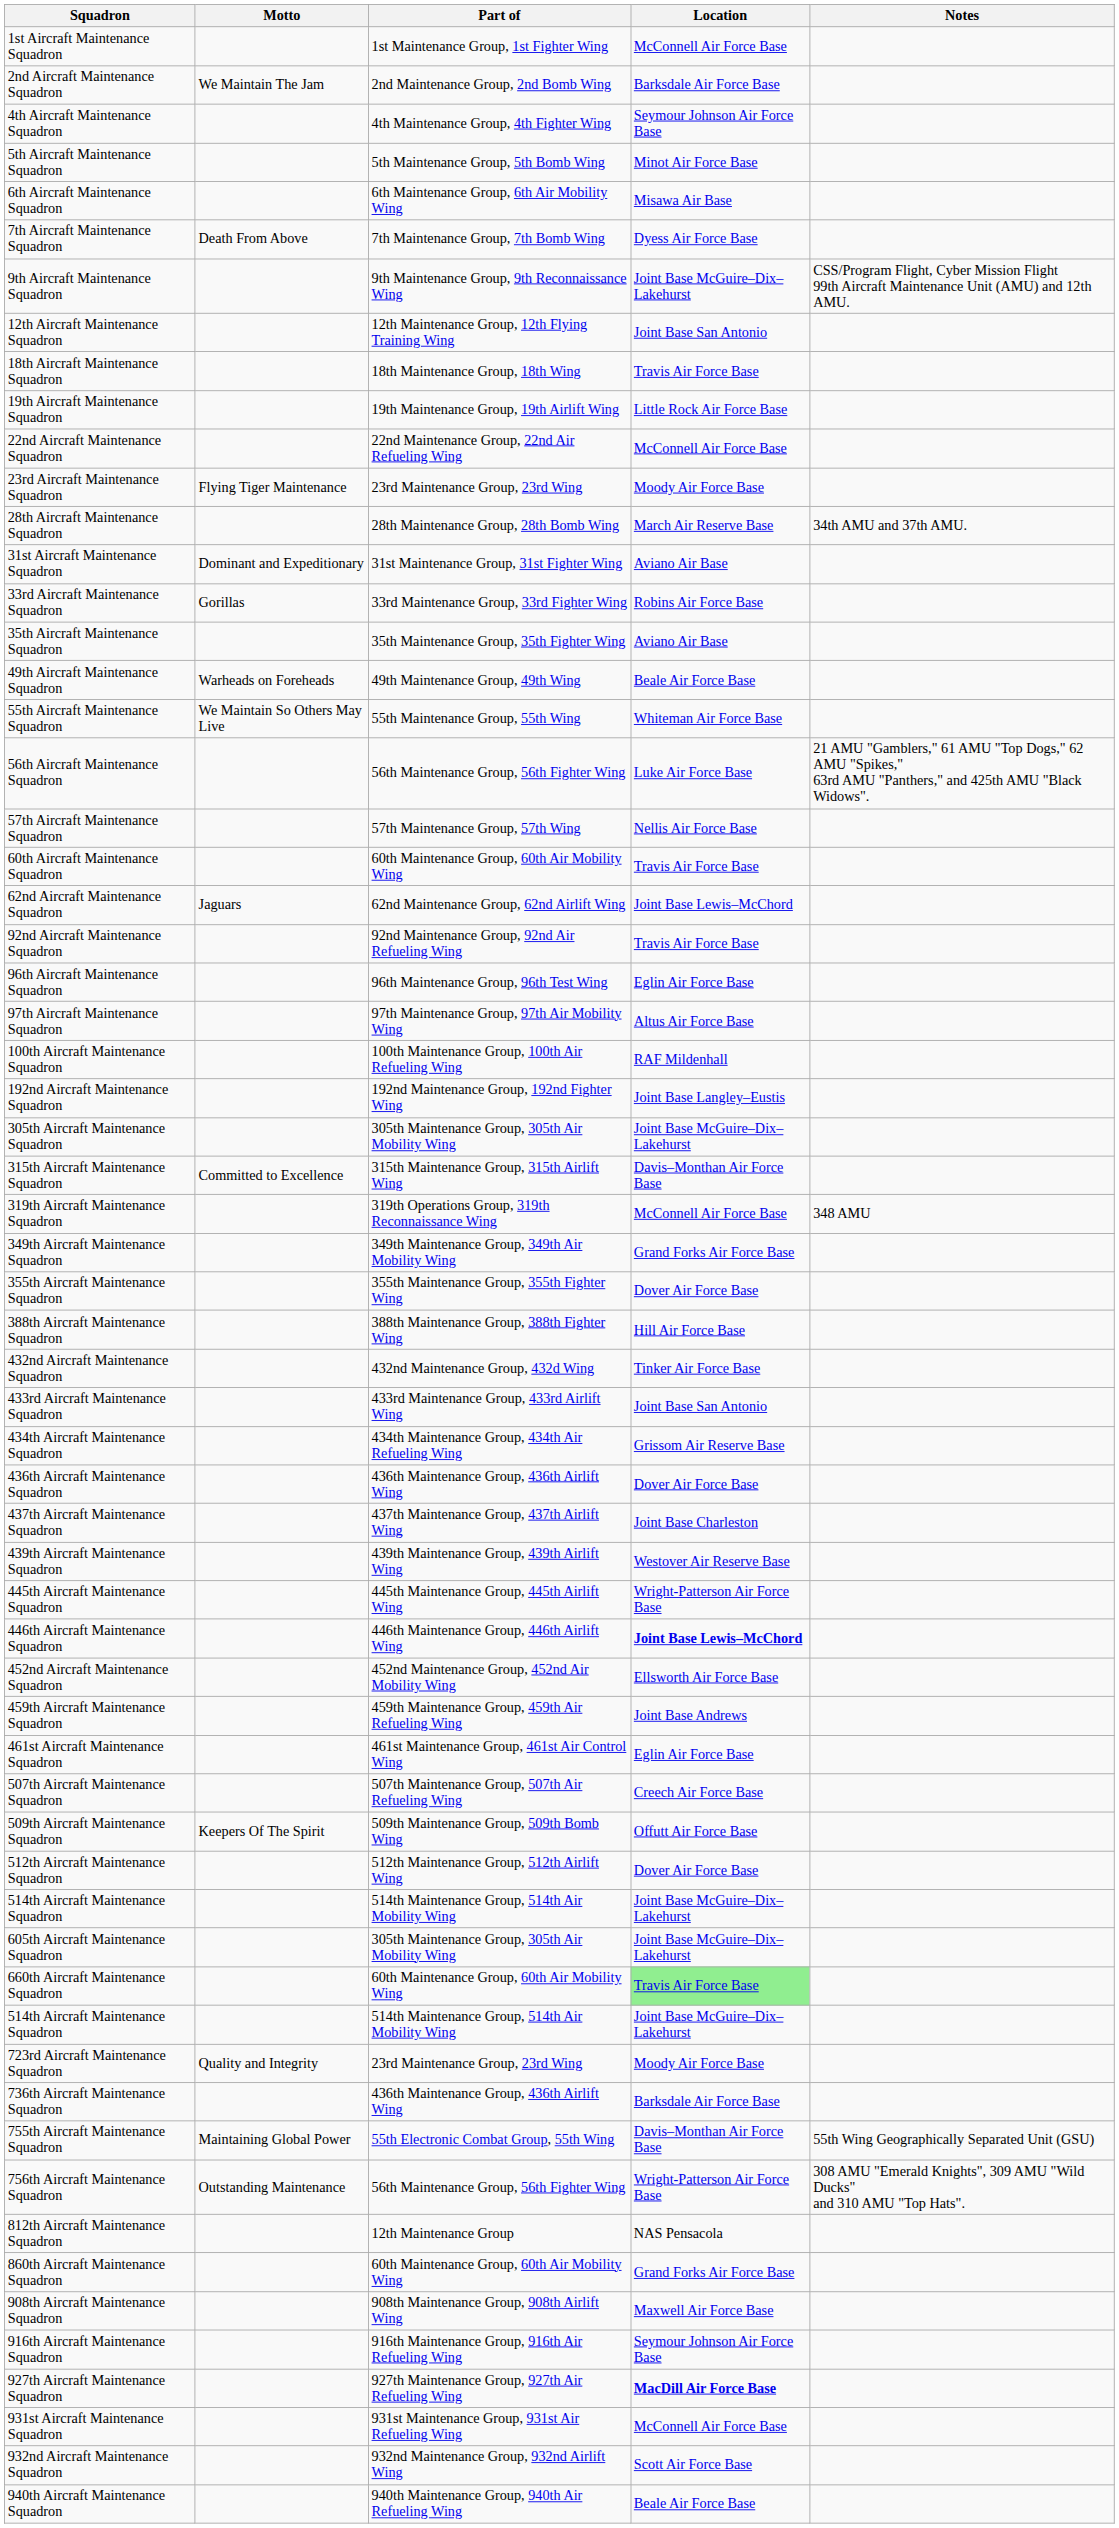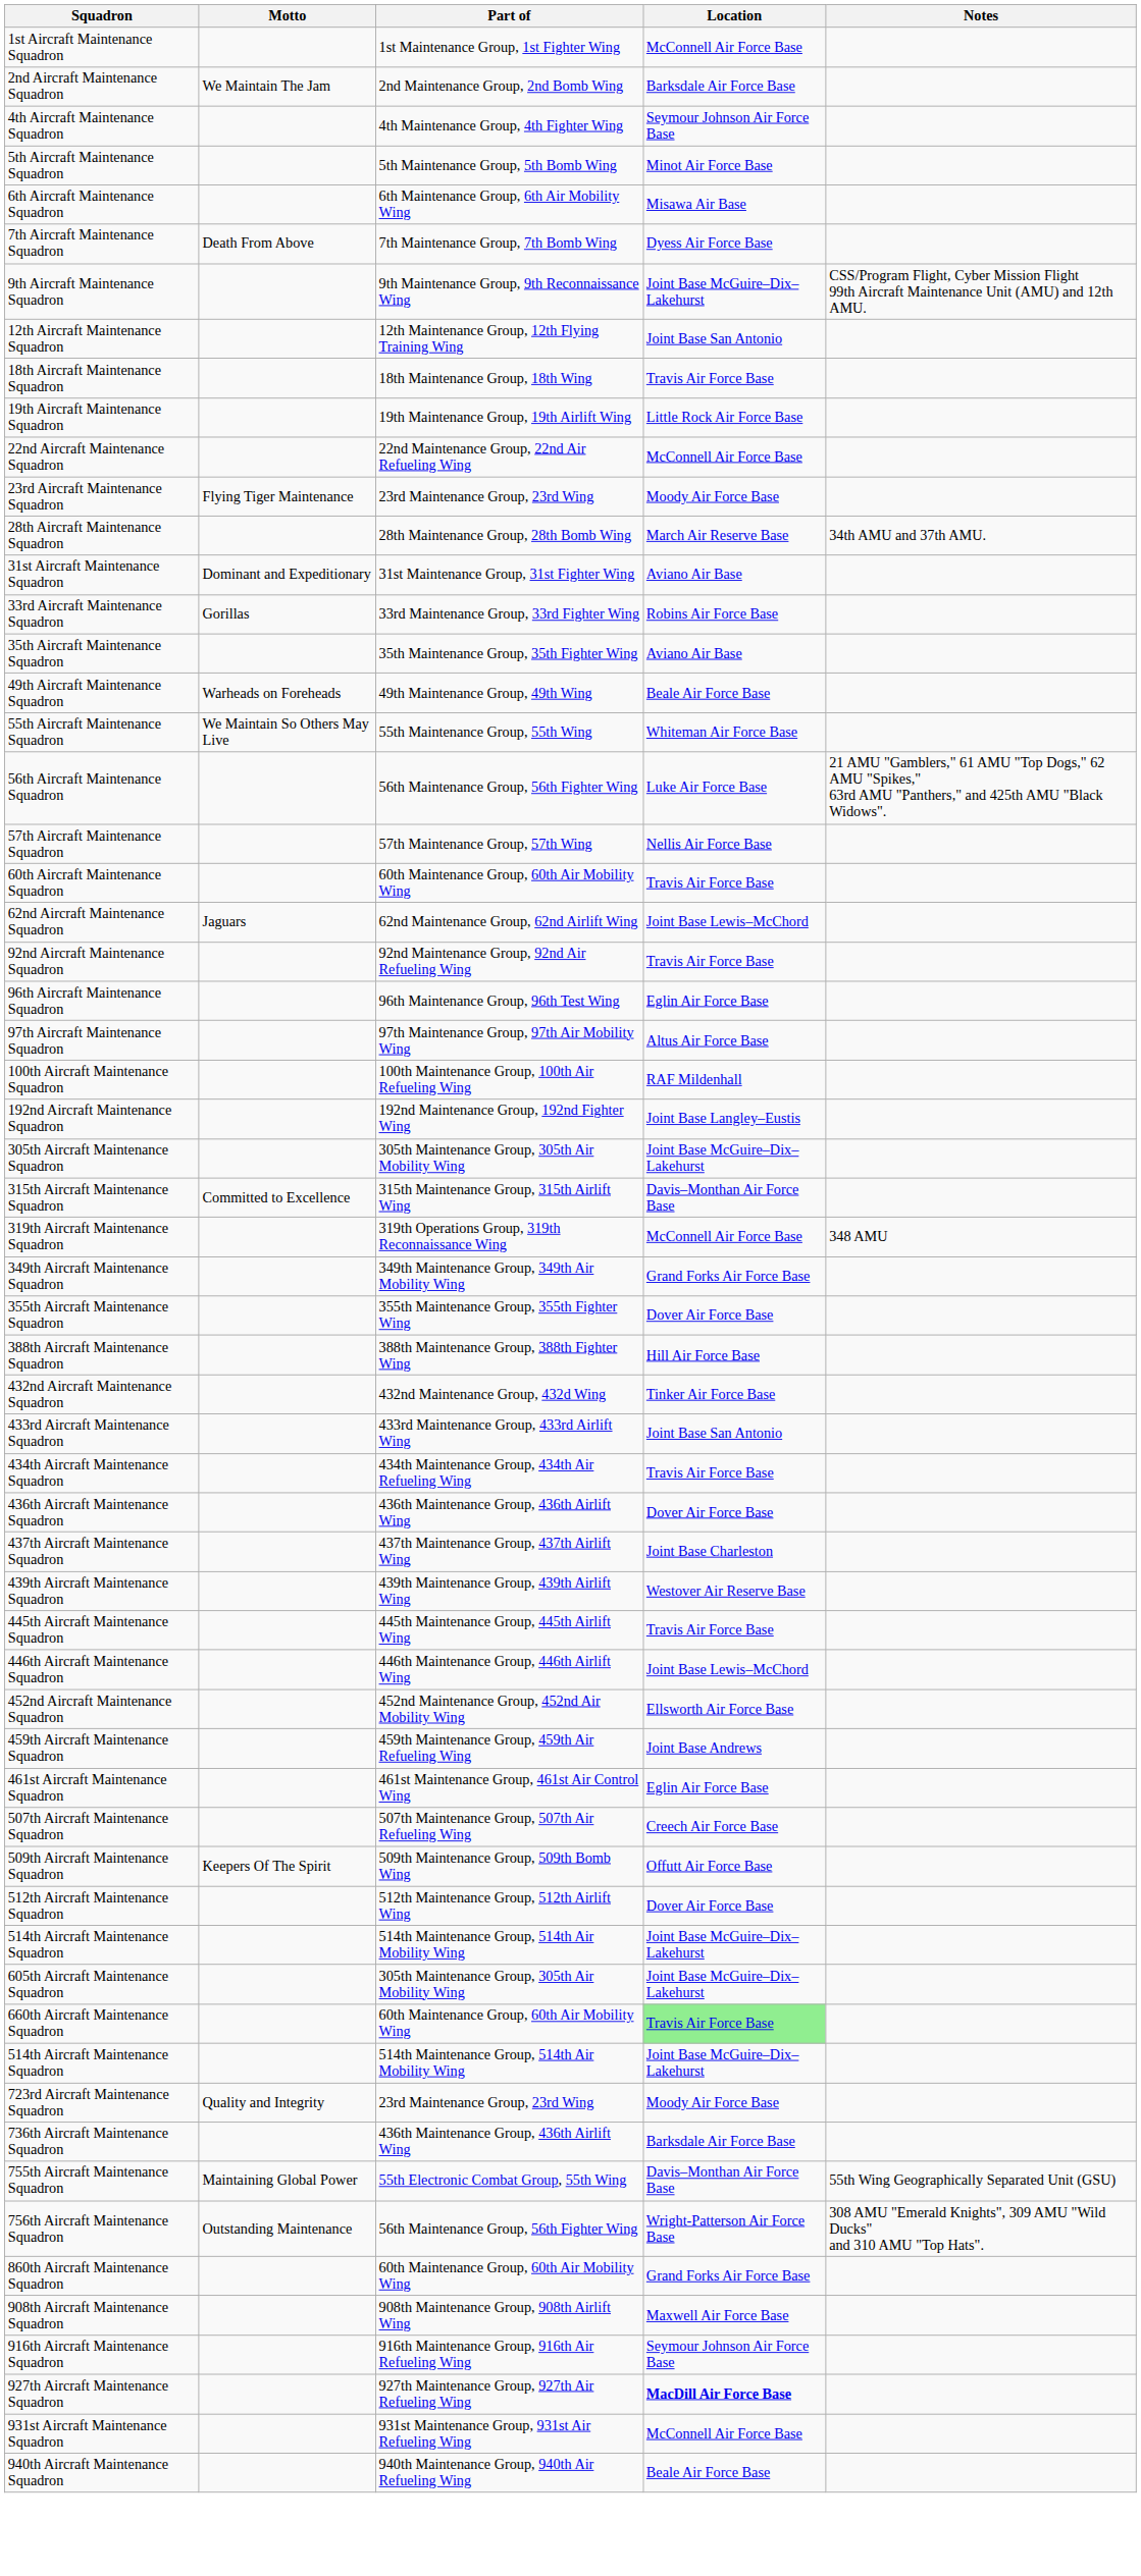 <table class="wikitable sortable">
 <tr>
 <th>Squadron</th>
 <th>Motto</th>
 <th>Part of</th>
 <th>Location</th>
 <th>Notes</th>
 </tr>
 <tr>
 <td>1st Aircraft Maintenance Squadron</td>
 <td></td>
 <td>1st Maintenance Group, <a href='#'>1st Fighter Wing</a></td>
 <td><a href='#'>McConnell Air Force Base</a></td>
 <td></td>
 </tr>
 <tr>
 <td>2nd Aircraft Maintenance Squadron</td>
 <td>We Maintain The Jam</td>
 <td>2nd Maintenance Group, <a href='#'>2nd Bomb Wing</a></td>
 <td><a href='#'>Barksdale Air Force Base</a></td>
 <td></td>
 </tr>
 <tr>
 <td>4th Aircraft Maintenance Squadron</td>
 <td></td>
 <td>4th Maintenance Group, <a href='#'>4th Fighter Wing</a></td>
 <td><a href='#'>Seymour Johnson Air Force Base</a></td>
 <td></td>
 </tr>
 <tr>
 <td>5th Aircraft Maintenance Squadron</td>
 <td></td>
 <td>5th Maintenance Group, <a href='#'>5th Bomb Wing</a></td>
 <td><a href='#'>Minot Air Force Base</a></td>
 <td></td>
 </tr>
 <tr>
 <td>6th Aircraft Maintenance Squadron</td>
 <td></td>
 <td>6th Maintenance Group, <a href='#'>6th Air Mobility Wing</a></td>
 <td><a href='#'>Misawa Air Base</a></td>
 <td></td>
 </tr>
 <tr>
 <td>7th Aircraft Maintenance Squadron</td>
 <td>Death From Above</td>
 <td>7th Maintenance Group, <a href='#'>7th Bomb Wing</a></td>
 <td><a href='#'>Dyess Air Force Base</a></td>
 <td></td>
 </tr>
 <tr>
 <td>9th Aircraft Maintenance Squadron</td>
 <td></td>
 <td>9th Maintenance Group, <a href='#'>9th Reconnaissance Wing</a></td>
 <td><a href='#'>Joint Base McGuire–Dix–Lakehurst</a></td>
 <td>CSS/Program Flight, Cyber Mission Flight<br>99th Aircraft Maintenance Unit (AMU) and 12th AMU.</td>
 </tr>
 <tr>
 <td>12th Aircraft Maintenance Squadron</td>
 <td></td>
 <td>12th Maintenance Group, <a href='#'>12th Flying Training Wing</a></td>
 <td><a href='#'>Joint Base San Antonio</a></td>
 <td></td>
 </tr>
 <tr>
 <td>18th Aircraft Maintenance Squadron</td>
 <td></td>
 <td>18th Maintenance Group, <a href='#'>18th Wing</a></td>
 <td><a href='#'>Travis Air Force Base</a></td>
 <td></td>
 </tr>
 <tr>
 <td>19th Aircraft Maintenance Squadron</td>
 <td></td>
 <td>19th Maintenance Group, <a href='#'>19th Airlift Wing</a></td>
 <td><a href='#'>Little Rock Air Force Base</a></td>
 <td></td>
 </tr>
 <tr>
 <td>22nd Aircraft Maintenance Squadron</td>
 <td></td>
 <td>22nd Maintenance Group, <a href='#'>22nd Air Refueling Wing</a></td>
 <td><a href='#'>McConnell Air Force Base</a></td>
 <td></td>
 </tr>
 <tr>
 <td>23rd Aircraft Maintenance Squadron</td>
 <td>Flying Tiger Maintenance</td>
 <td>23rd Maintenance Group, <a href='#'>23rd Wing</a></td>
 <td><a href='#'>Moody Air Force Base</a></td>
 <td></td>
 </tr>
 <tr>
 <td>28th Aircraft Maintenance Squadron</td>
 <td></td>
 <td>28th Maintenance Group, <a href='#'>28th Bomb Wing</a></td>
 <td><a href='#'>March Air Reserve Base</a></td>
 <td>34th AMU and 37th AMU.</td>
 </tr>
 <tr>
 <td>31st Aircraft Maintenance Squadron</td>
 <td>Dominant and Expeditionary</td>
 <td>31st Maintenance Group, <a href='#'>31st Fighter Wing</a></td>
 <td><a href='#'>Aviano Air Base</a></td>
 <td></td>
 </tr>
 <tr>
 <td>33rd Aircraft Maintenance Squadron</td>
 <td>Gorillas</td>
 <td>33rd Maintenance Group, <a href='#'>33rd Fighter Wing</a></td>
 <td><a href='#'>Robins Air Force Base</a></td>
 <td></td>
 </tr>
 <tr>
 <td>35th Aircraft Maintenance Squadron</td>
 <td></td>
 <td>35th Maintenance Group, <a href='#'>35th Fighter Wing</a></td>
 <td><a href='#'>Aviano Air Base</a></td>
 <td></td>
 </tr>
 <tr>
 <td>49th Aircraft Maintenance Squadron</td>
 <td>Warheads on Foreheads</td>
 <td>49th Maintenance Group, <a href='#'>49th Wing</a></td>
 <td><a href='#'>Beale Air Force Base</a></td>
 <td></td>
 </tr>
 <tr>
 <td>55th Aircraft Maintenance Squadron</td>
 <td>We Maintain So Others May Live</td>
 <td>55th Maintenance Group, <a href='#'>55th Wing</a></td>
 <td><a href='#'>Whiteman Air Force Base</a></td>
 <td></td>
 </tr>
 <tr>
 <td>56th Aircraft Maintenance Squadron</td>
 <td></td>
 <td>56th Maintenance Group, <a href='#'>56th Fighter Wing</a></td>
 <td><a href='#'>Luke Air Force Base</a></td>
 <td>21 AMU "Gamblers," 61 AMU "Top Dogs," 62 AMU "Spikes,"<br>63rd AMU "Panthers," and 425th AMU "Black Widows".</td>
 </tr>
 <tr>
 <td>57th Aircraft Maintenance Squadron</td>
 <td></td>
 <td>57th Maintenance Group, <a href='#'>57th Wing</a></td>
 <td><a href='#'>Nellis Air Force Base</a></td>
 <td></td>
 </tr>
 <tr>
 <td>60th Aircraft Maintenance Squadron</td>
 <td></td>
 <td>60th Maintenance Group, <a href='#'>60th Air Mobility Wing</a></td>
 <td><a href='#'>Travis Air Force Base</a></td>
 <td></td>
 </tr>
 <tr>
 <td>62nd Aircraft Maintenance Squadron</td>
 <td>Jaguars</td>
 <td>62nd Maintenance Group, <a href='#'>62nd Airlift Wing</a></td>
 <td><a href='#'>Joint Base Lewis–McChord</a></td>
 <td></td>
 </tr>
 <tr>
 <td>92nd Aircraft Maintenance Squadron</td>
 <td></td>
 <td>92nd Maintenance Group, <a href='#'>92nd Air Refueling Wing</a></td>
 <td><a href='#'>Travis Air Force Base</a></td>
 <td></td>
 </tr>
 <tr>
 <td>96th Aircraft Maintenance Squadron</td>
 <td></td>
 <td>96th Maintenance Group, <a href='#'>96th Test Wing</a></td>
 <td><a href='#'>Eglin Air Force Base</a></td>
 <td></td>
 </tr>
 <tr>
 <td>97th Aircraft Maintenance Squadron</td>
 <td></td>
 <td>97th Maintenance Group, <a href='#'>97th Air Mobility Wing</a></td>
 <td><a href='#'>Altus Air Force Base</a></td>
 <td></td>
 </tr>
 <tr>
 <td>100th Aircraft Maintenance Squadron</td>
 <td></td>
 <td>100th Maintenance Group, <a href='#'>100th Air Refueling Wing</a></td>
 <td><a href='#'>RAF Mildenhall</a></td>
 <td></td>
 </tr>
 <tr>
 <td>192nd Aircraft Maintenance Squadron</td>
 <td></td>
 <td>192nd Maintenance Group, <a href='#'>192nd Fighter Wing</a></td>
 <td><a href='#'>Joint Base Langley–Eustis</a></td>
 <td></td>
 </tr>
 <tr>
 <td>305th Aircraft Maintenance Squadron</td>
 <td></td>
 <td>305th Maintenance Group, <a href='#'>305th Air Mobility Wing</a></td>
 <td><a href='#'>Joint Base McGuire–Dix–Lakehurst</a></td>
 <td></td>
 </tr>
 <tr>
 <td>315th Aircraft Maintenance Squadron</td>
 <td>Committed to Excellence</td>
 <td>315th Maintenance Group, <a href='#'>315th Airlift Wing</a></td>
 <td><a href='#'>Davis–Monthan Air Force Base</a></td>
 <td></td>
 </tr>
 <tr>
 <td>319th Aircraft Maintenance Squadron</td>
 <td></td>
 <td>319th Operations Group, <a href='#'>319th Reconnaissance Wing</a></td>
 <td><a href='#'>McConnell Air Force Base</a></td>
 <td>348 AMU</td>
 </tr>
 <tr>
 <td>349th Aircraft Maintenance Squadron</td>
 <td></td>
 <td>349th Maintenance Group, <a href='#'>349th Air Mobility Wing</a></td>
 <td><a href='#'>Grand Forks Air Force Base</a></td>
 <td></td>
 </tr>
 <tr>
 <td>355th Aircraft Maintenance Squadron</td>
 <td></td>
 <td>355th Maintenance Group, <a href='#'>355th Fighter Wing</a></td>
 <td><a href='#'>Dover Air Force Base</a></td>
 <td></td>
 </tr>
 <tr>
 <td>388th Aircraft Maintenance Squadron</td>
 <td></td>
 <td>388th Maintenance Group, <a href='#'>388th Fighter Wing</a></td>
 <td><a href='#'>Hill Air Force Base</a></td>
 <td></td>
 </tr>
 <tr>
 <td>432nd Aircraft Maintenance Squadron</td>
 <td></td>
 <td>432nd Maintenance Group, <a href='#'>432d Wing</a></td>
 <td><a href='#'>Tinker Air Force Base</a></td>
 <td></td>
 </tr>
 <tr>
 <td>433rd Aircraft Maintenance Squadron</td>
 <td></td>
 <td>433rd Maintenance Group, <a href='#'>433rd Airlift Wing</a></td>
 <td><a href='#'>Joint Base San Antonio</a></td>
 <td></td>
 </tr>
 <tr>
 <td>434th Aircraft Maintenance Squadron</td>
 <td></td>
 <td>434th Maintenance Group, <a href='#'>434th Air Refueling Wing</a></td>
-<td><a href='#'>Grissom Air Reserve Base</a></td>
+<td><a href='#'>Travis Air Force Base</a></td>
 <td></td>
 </tr>
 <tr>
 <td>436th Aircraft Maintenance Squadron</td>
 <td></td>
 <td>436th Maintenance Group, <a href='#'>436th Airlift Wing</a></td>
 <td><a href='#'>Dover Air Force Base</a></td>
 <td></td>
 </tr>
 <tr>
 <td>437th Aircraft Maintenance Squadron</td>
 <td></td>
 <td>437th Maintenance Group, <a href='#'>437th Airlift Wing</a></td>
 <td><a href='#'>Joint Base Charleston</a></td>
 <td></td>
 </tr>
 <tr>
 <td>439th Aircraft Maintenance Squadron</td>
 <td></td>
 <td>439th Maintenance Group, <a href='#'>439th Airlift Wing</a></td>
 <td><a href='#'>Westover Air Reserve Base</a></td>
 <td></td>
 </tr>
 <tr>
 <td>445th Aircraft Maintenance Squadron</td>
 <td></td>
 <td>445th Maintenance Group, <a href='#'>445th Airlift Wing</a></td>
-<td><a href='#'>Wright-Patterson Air Force Base</a></td>
+<td><a href='#'>Travis Air Force Base</a></td>
 <td></td>
 </tr>
 <tr>
 <td>446th Aircraft Maintenance Squadron</td>
 <td></td>
 <td>446th Maintenance Group, <a href='#'>446th Airlift Wing</a></td>
-<td><strong><a href='#'>Joint Base Lewis–McChord</a></strong></td>
+<td><a href='#'>Joint Base Lewis–McChord</a></td>
 <td></td>
 </tr>
 <tr>
 <td>452nd Aircraft Maintenance Squadron</td>
 <td></td>
 <td>452nd Maintenance Group, <a href='#'>452nd Air Mobility Wing</a></td>
 <td><a href='#'>Ellsworth Air Force Base</a></td>
 <td></td>
 </tr>
 <tr>
 <td>459th Aircraft Maintenance Squadron</td>
 <td></td>
 <td>459th Maintenance Group, <a href='#'>459th Air Refueling Wing</a></td>
 <td><a href='#'>Joint Base Andrews</a></td>
 <td></td>
 </tr>
 <tr>
 <td>461st Aircraft Maintenance Squadron</td>
 <td></td>
 <td>461st Maintenance Group, <a href='#'>461st Air Control Wing</a></td>
 <td><a href='#'>Eglin Air Force Base</a></td>
 <td></td>
 </tr>
 <tr>
 <td>507th Aircraft Maintenance Squadron</td>
 <td></td>
 <td>507th Maintenance Group, <a href='#'>507th Air Refueling Wing</a></td>
 <td><a href='#'>Creech Air Force Base</a></td>
 <td></td>
 </tr>
 <tr>
 <td>509th Aircraft Maintenance Squadron</td>
 <td>Keepers Of The Spirit</td>
 <td>509th Maintenance Group, <a href='#'>509th Bomb Wing</a></td>
 <td><a href='#'>Offutt Air Force Base</a></td>
 <td></td>
 </tr>
 <tr>
 <td>512th Aircraft Maintenance Squadron</td>
 <td></td>
 <td>512th Maintenance Group, <a href='#'>512th Airlift Wing</a></td>
 <td><a href='#'>Dover Air Force Base</a></td>
 <td></td>
 </tr>
 <tr>
 <td>514th Aircraft Maintenance Squadron</td>
 <td></td>
 <td>514th Maintenance Group, <a href='#'>514th Air Mobility Wing</a></td>
 <td><a href='#'>Joint Base McGuire–Dix–Lakehurst</a></td>
 <td></td>
 </tr>
 <tr>
 <td>605th Aircraft Maintenance Squadron</td>
 <td></td>
 <td>305th Maintenance Group, <a href='#'>305th Air Mobility Wing</a></td>
 <td><a href='#'>Joint Base McGuire–Dix–Lakehurst</a></td>
 <td></td>
 </tr>
 <tr>
 <td>660th Aircraft Maintenance Squadron</td>
 <td></td>
 <td>60th Maintenance Group, <a href='#'>60th Air Mobility Wing</a></td>
 <td style="background: lightgreen;"><a href='#'>Travis Air Force Base</a></td>
 <td></td>
 </tr>
 <tr>
 <td>514th Aircraft Maintenance Squadron</td>
 <td></td>
 <td>514th Maintenance Group, <a href='#'>514th Air Mobility Wing</a></td>
 <td><a href='#'>Joint Base McGuire–Dix–Lakehurst</a></td>
 <td></td>
 </tr>
 <tr>
 <td>723rd Aircraft Maintenance Squadron</td>
 <td>Quality and Integrity</td>
 <td>23rd Maintenance Group, <a href='#'>23rd Wing</a></td>
 <td><a href='#'>Moody Air Force Base</a></td>
 <td></td>
 </tr>
 <tr>
 <td>736th Aircraft Maintenance Squadron</td>
 <td></td>
 <td>436th Maintenance Group, <a href='#'>436th Airlift Wing</a></td>
 <td><a href='#'>Barksdale Air Force Base</a></td>
 <td></td>
 </tr>
 <tr>
 <td>755th Aircraft Maintenance Squadron</td>
 <td>Maintaining Global Power</td>
 <td><a href='#'>55th Electronic Combat Group</a>,  <a href='#'>55th Wing</a></td>
 <td><a href='#'>Davis–Monthan Air Force Base</a></td>
 <td>55th Wing Geographically Separated Unit (GSU)</td>
 </tr>
 <tr>
 <td>756th Aircraft Maintenance Squadron</td>
 <td>Outstanding Maintenance</td>
 <td>56th Maintenance Group, <a href='#'>56th Fighter Wing</a></td>
 <td><a href='#'>Wright-Patterson Air Force Base</a></td>
 <td>308 AMU "Emerald Knights", 309 AMU "Wild Ducks"<br>and 310 AMU "Top Hats".</td>
 </tr>
 <tr>
-<td>812th Aircraft Maintenance Squadron</td>
-<td></td>
-<td>12th Maintenance Group</td>
-<td>NAS Pensacola</td>
-<td></td>
-</tr>
-<tr>
 <td>860th Aircraft Maintenance Squadron</td>
 <td></td>
 <td>60th Maintenance Group, <a href='#'>60th Air Mobility Wing</a></td>
 <td><a href='#'>Grand Forks Air Force Base</a></td>
 <td></td>
 </tr>
 <tr>
 <td>908th Aircraft Maintenance Squadron</td>
 <td></td>
 <td>908th Maintenance Group, <a href='#'>908th Airlift Wing</a></td>
 <td><a href='#'>Maxwell Air Force Base</a></td>
 <td></td>
 </tr>
 <tr>
 <td>916th Aircraft Maintenance Squadron</td>
 <td></td>
 <td>916th Maintenance Group, <a href='#'>916th Air Refueling Wing</a></td>
 <td><a href='#'>Seymour Johnson Air Force Base</a></td>
 <td></td>
 </tr>
 <tr>
 <td>927th Aircraft Maintenance Squadron</td>
 <td></td>
 <td>927th Maintenance Group, <a href='#'>927th Air Refueling Wing</a></td>
 <td><strong><a href='#'>MacDill Air Force Base</a></strong></td>
 <td></td>
 </tr>
 <tr>
 <td>931st Aircraft Maintenance Squadron</td>
 <td></td>
 <td>931st Maintenance Group, <a href='#'>931st Air Refueling Wing</a></td>
 <td><a href='#'>McConnell Air Force Base</a></td>
 <td></td>
 </tr>
 <tr>
-<td>932nd Aircraft Maintenance Squadron</td>
-<td></td>
-<td>932nd Maintenance Group, <a href='#'>932nd Airlift Wing</a></td>
-<td><a href='#'>Scott Air Force Base</a></td>
-<td></td>
-</tr>
-<tr>
 <td>940th Aircraft Maintenance Squadron</td>
 <td></td>
 <td>940th Maintenance Group, <a href='#'>940th Air Refueling Wing</a></td>
 <td><a href='#'>Beale Air Force Base</a></td>
 <td></td>
 </tr>
 </table>
